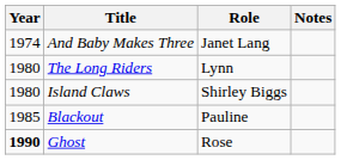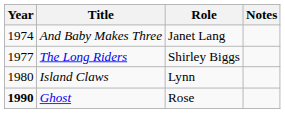 <table class="wikitable sortable">
 <tr>
 <th>Year</th>
 <th>Title</th>
 <th>Role</th>
 <th>Notes</th>
 </tr>
 <tr>
 <td>1974</td>
 <td><em>And Baby Makes Three</em></td>
 <td>Janet Lang</td>
 <td></td>
 </tr>
 <tr>
-<td>1980</td>
+<td>1977</td>
 <td><em><a href='#'>The Long Riders</a></em></td>
-<td>Lynn</td>
+<td>Shirley Biggs</td>
 <td></td>
 </tr>
 <tr>
 <td>1980</td>
 <td><em>Island Claws</em></td>
-<td>Shirley Biggs</td>
-<td></td>
-</tr>
-<tr>
-<td>1985</td>
-<td><a href='#'><em>Blackout</em></a></td>
-<td>Pauline</td>
+<td>Lynn</td>
 <td></td>
 </tr>
 <tr>
 <td><strong>1990</strong></td>
 <td><a href='#'><em>Ghost</em></a></td>
 <td>Rose</td>
 <td></td>
 </tr>
 </table>
